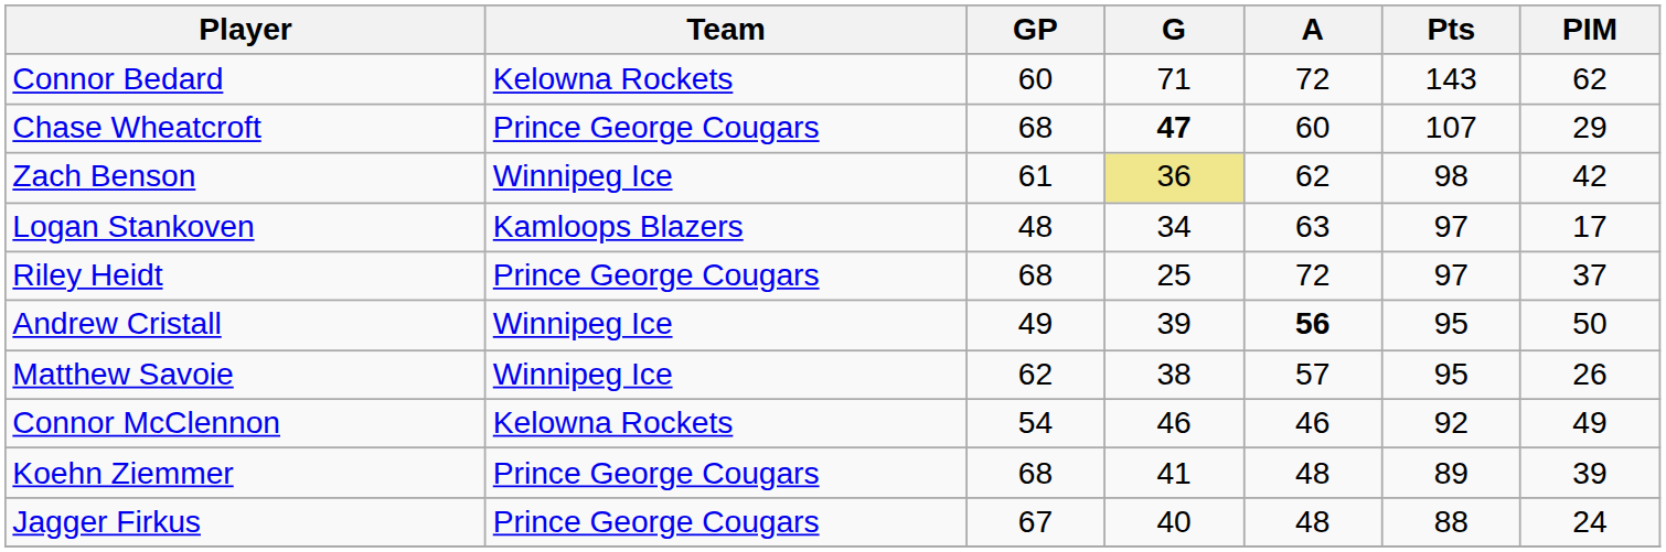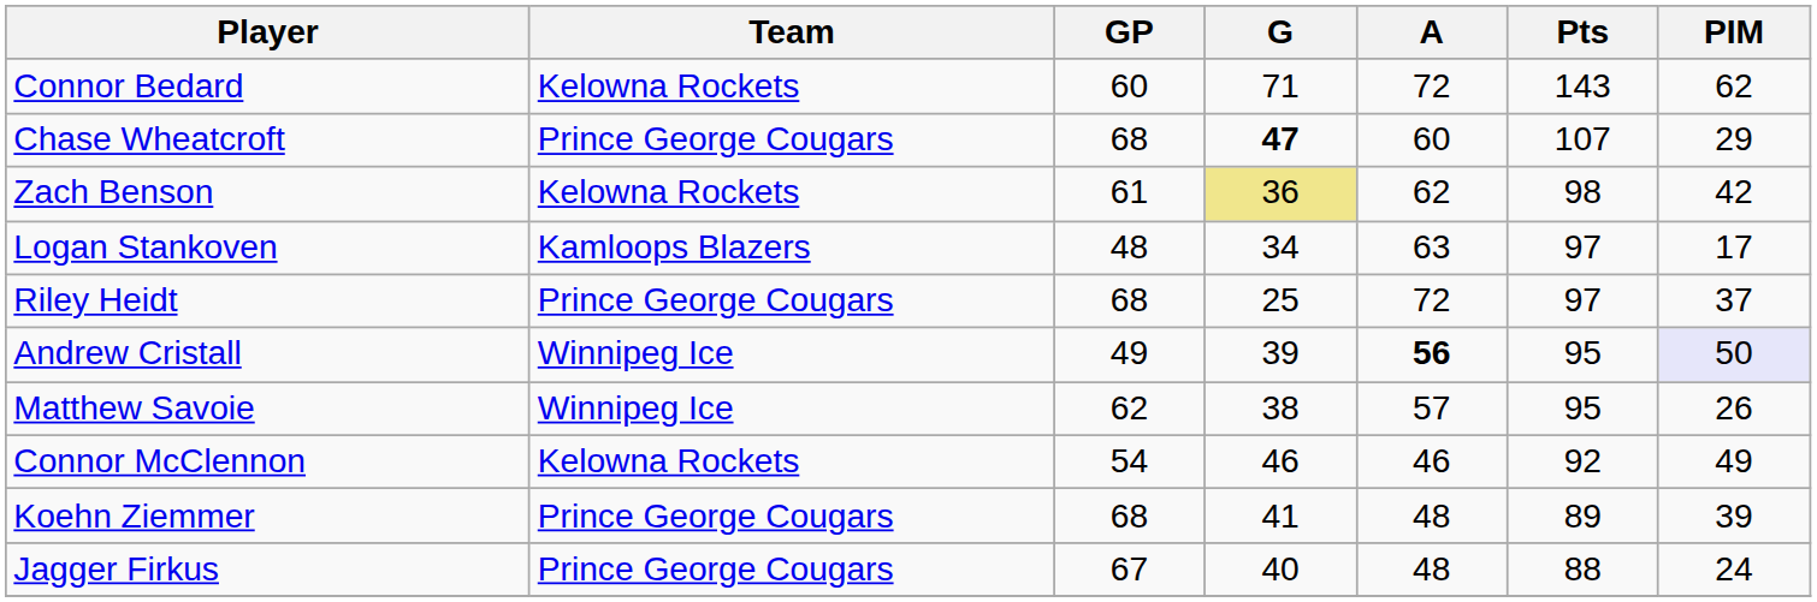 <table class="wikitable sortable" style="text-align: center">
 <tr>
 <th class="unsortable" align=center bgcolor=#F2F2F2 style="width: 15em"><strong>Player</strong></th>
 <th style="width: 15em">Team</th>
 <th style="width: 4em">GP</th>
 <th style="width: 4em">G</th>
 <th style="width: 4em">A</th>
 <th style="width: 4em">Pts</th>
 <th style="width: 4em">PIM</th>
 </tr>
 <tr>
 <td align=left><a href='#'>Connor Bedard</a></td>
 <td align=left><a href='#'>Kelowna Rockets</a></td>
 <td>60</td>
 <td>71</td>
 <td>72</td>
 <td>143</td>
 <td>62</td>
 </tr>
 <tr>
 <td align=left><a href='#'>Chase Wheatcroft</a></td>
 <td align=left><a href='#'>Prince George Cougars</a></td>
 <td>68</td>
 <td><strong>47</strong></td>
 <td>60</td>
 <td>107</td>
 <td>29</td>
 </tr>
 <tr>
 <td align=left><a href='#'>Zach Benson</a></td>
-<td align=left><a href='#'>Winnipeg Ice</a></td>
+<td align=left><a href='#'>Kelowna Rockets</a></td>
 <td>61</td>
 <td style="background: khaki;">36</td>
 <td>62</td>
 <td>98</td>
 <td>42</td>
 </tr>
 <tr>
 <td align=left><a href='#'>Logan Stankoven</a></td>
 <td align=left><a href='#'>Kamloops Blazers</a></td>
 <td>48</td>
 <td>34</td>
 <td>63</td>
 <td>97</td>
 <td>17</td>
 </tr>
 <tr>
 <td align=left><a href='#'>Riley Heidt</a></td>
 <td align=left><a href='#'>Prince George Cougars</a></td>
 <td>68</td>
 <td>25</td>
 <td>72</td>
 <td>97</td>
 <td>37</td>
 </tr>
 <tr>
 <td align=left><a href='#'>Andrew Cristall</a></td>
 <td align=left><a href='#'>Winnipeg Ice</a></td>
 <td>49</td>
 <td>39</td>
 <td><strong>56</strong></td>
 <td>95</td>
-<td>50</td>
+<td style="background: lavender;">50</td>
 </tr>
 <tr>
 <td align=left><a href='#'>Matthew Savoie</a></td>
 <td align=left><a href='#'>Winnipeg Ice</a></td>
 <td>62</td>
 <td>38</td>
 <td>57</td>
 <td>95</td>
 <td>26</td>
 </tr>
 <tr>
 <td align=left><a href='#'>Connor McClennon</a></td>
 <td align=left><a href='#'>Kelowna Rockets</a></td>
 <td>54</td>
 <td>46</td>
 <td>46</td>
 <td>92</td>
 <td>49</td>
 </tr>
 <tr>
 <td align=left><a href='#'>Koehn Ziemmer</a></td>
 <td align=left><a href='#'>Prince George Cougars</a></td>
 <td>68</td>
 <td>41</td>
 <td>48</td>
 <td>89</td>
 <td>39</td>
 </tr>
 <tr>
 <td align=left><a href='#'>Jagger Firkus</a></td>
 <td align=left><a href='#'>Prince George Cougars</a></td>
 <td>67</td>
 <td>40</td>
 <td>48</td>
 <td>88</td>
 <td>24</td>
 </tr>
 <tr>
 </tr>
 </table>
